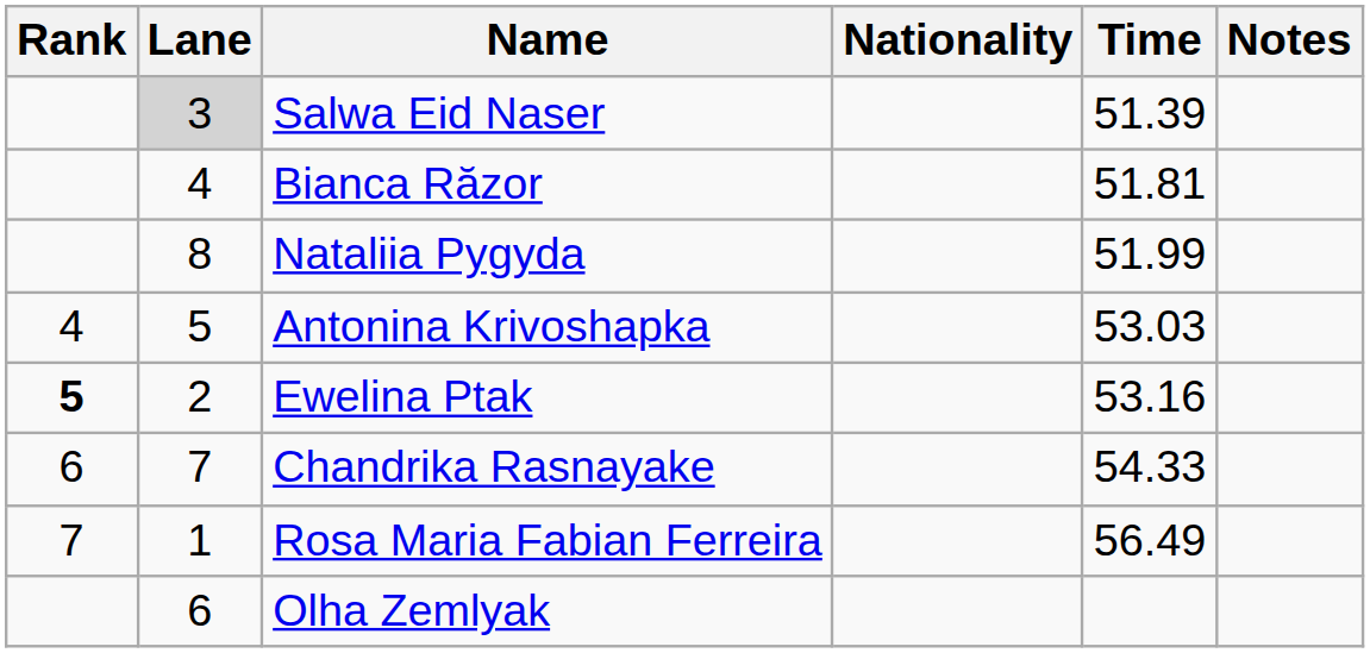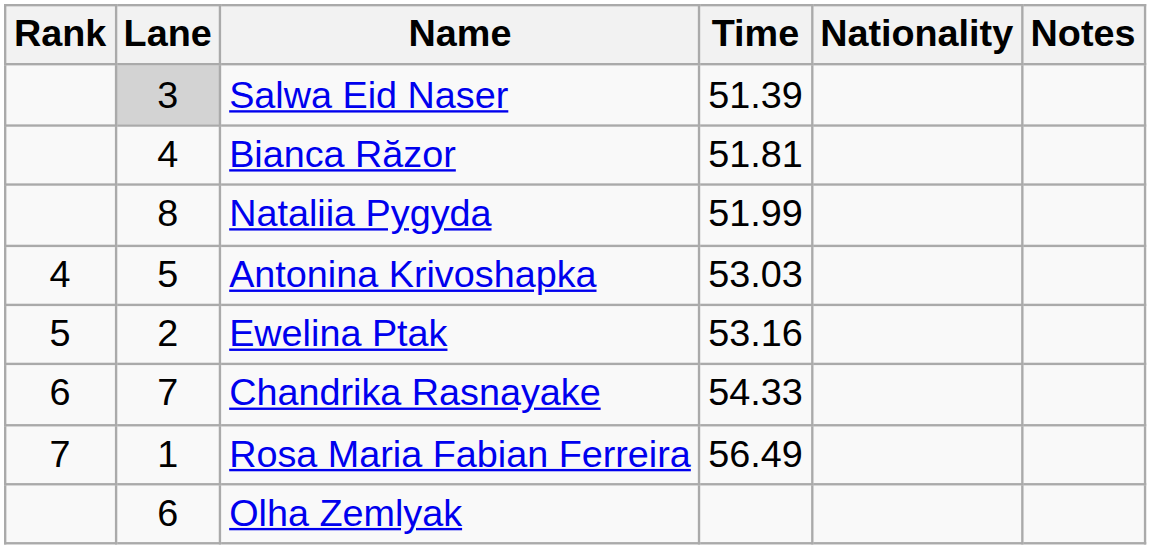 <table class="wikitable sortable" style="text-align:center">
 <tr>
 <th>Rank</th>
 <th>Lane</th>
 <th>Name</th>
+<th>Time</th>
 <th>Nationality</th>
-<th>Time</th>
 <th>Notes</th>
 </tr>
 <tr>
 <td></td>
 <td style="background: lightgrey;">3</td>
 <td align=left><a href='#'>Salwa Eid Naser</a></td>
+<td>51.39</td>
 <td align=left></td>
-<td>51.39</td>
 <td></td>
 </tr>
 <tr>
 <td></td>
 <td>4</td>
 <td align=left><a href='#'>Bianca Răzor</a></td>
+<td>51.81</td>
 <td align=left></td>
-<td>51.81</td>
 <td></td>
 </tr>
 <tr>
 <td></td>
 <td>8</td>
 <td align=left><a href='#'>Nataliia Pygyda</a></td>
+<td>51.99</td>
 <td align=left></td>
-<td>51.99</td>
 <td></td>
 </tr>
 <tr>
 <td>4</td>
 <td>5</td>
 <td align=left><a href='#'>Antonina Krivoshapka</a></td>
+<td>53.03</td>
 <td align=left></td>
-<td>53.03</td>
 <td></td>
 </tr>
 <tr>
-<td><strong>5</strong></td>
+<td>5</td>
 <td>2</td>
 <td align=left><a href='#'>Ewelina Ptak</a></td>
+<td>53.16</td>
 <td align=left></td>
-<td>53.16</td>
 <td></td>
 </tr>
 <tr>
 <td>6</td>
 <td>7</td>
 <td align=left><a href='#'>Chandrika Rasnayake</a></td>
+<td>54.33</td>
 <td align=left></td>
-<td>54.33</td>
 <td></td>
 </tr>
 <tr>
 <td>7</td>
 <td>1</td>
 <td align=left><a href='#'>Rosa Maria Fabian Ferreira</a></td>
+<td>56.49</td>
 <td align=left></td>
-<td>56.49</td>
 <td></td>
 </tr>
 <tr>
 <td></td>
 <td>6</td>
 <td align=left><a href='#'>Olha Zemlyak</a></td>
+<td></td>
 <td align=left></td>
-<td></td>
 <td></td>
 </tr>
 </table>
